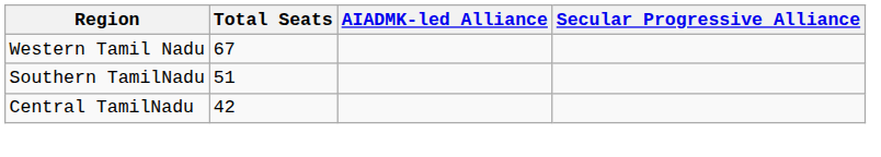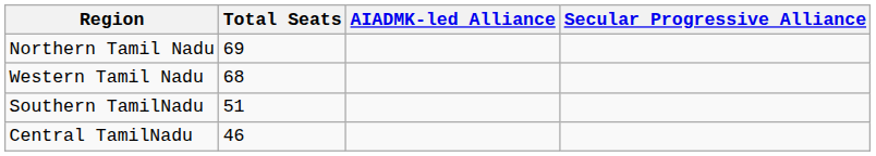 <table class="wikitable sortable">
 <tr>
 <th>Region</th>
 <th>Total Seats</th>
 <th><a href='#'>AIADMK-led Alliance</a></th>
 <th><a href='#'>Secular Progressive Alliance</a></th>
 </tr>
 <tr>
+<td>Northern Tamil Nadu</td>
+<td>69</td>
+<td></td>
+<td></td>
+</tr>
+<tr>
 <td>Western Tamil Nadu</td>
-<td>67</td>
+<td>68</td>
 <td></td>
 <td></td>
 </tr>
 <tr>
 <td>Southern TamilNadu</td>
 <td>51</td>
 <td></td>
 <td></td>
 </tr>
 <tr>
 <td>Central TamilNadu</td>
-<td>42</td>
+<td>46</td>
 <td></td>
 <td></td>
 </tr>
 </table>
